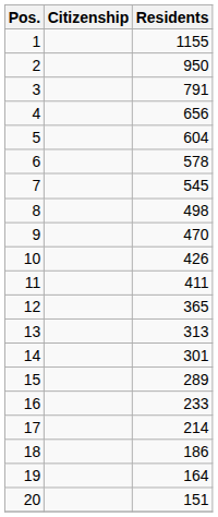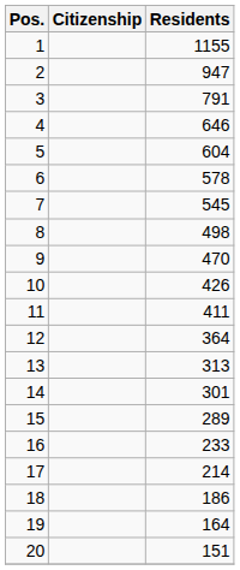 <table class="wikitable collapsible collapsed" style="text-align:right; font-size:95%;">
 <tr>
 <th>Pos.</th>
 <th>Citizenship</th>
 <th>Residents</th>
 </tr>
 <tr>
 <td>1</td>
 <td align=left></td>
 <td>1155</td>
 </tr>
 <tr>
 <td>2</td>
 <td align=left></td>
-<td>950</td>
+<td>947</td>
 </tr>
 <tr>
 <td>3</td>
 <td align=left></td>
 <td>791</td>
 </tr>
 <tr>
 <td>4</td>
 <td align=left></td>
-<td>656</td>
+<td>646</td>
 </tr>
 <tr>
 <td>5</td>
 <td align=left></td>
 <td>604</td>
 </tr>
 <tr>
 <td>6</td>
 <td align=left></td>
 <td>578</td>
 </tr>
 <tr>
 <td>7</td>
 <td align=left></td>
 <td>545</td>
 </tr>
 <tr>
 <td>8</td>
 <td align=left></td>
 <td>498</td>
 </tr>
 <tr>
 <td>9</td>
 <td align=left></td>
 <td>470</td>
 </tr>
 <tr>
 <td>10</td>
 <td align=left></td>
 <td>426</td>
 </tr>
 <tr>
 <td>11</td>
 <td align=left></td>
 <td>411</td>
 </tr>
 <tr>
 <td>12</td>
 <td align=left></td>
-<td>365</td>
+<td>364</td>
 </tr>
 <tr>
 <td>13</td>
 <td align=left></td>
 <td>313</td>
 </tr>
 <tr>
 <td>14</td>
 <td align=left></td>
 <td>301</td>
 </tr>
 <tr>
 <td>15</td>
 <td align=left></td>
 <td>289</td>
 </tr>
 <tr>
 <td>16</td>
 <td align=left></td>
 <td>233</td>
 </tr>
 <tr>
 <td>17</td>
 <td align=left></td>
 <td>214</td>
 </tr>
 <tr>
 <td>18</td>
 <td align=left></td>
 <td>186</td>
 </tr>
 <tr>
 <td>19</td>
 <td align=left></td>
 <td>164</td>
 </tr>
 <tr>
 <td>20</td>
 <td align=left></td>
 <td>151</td>
 </tr>
 <tr>
 </tr>
 </table>
